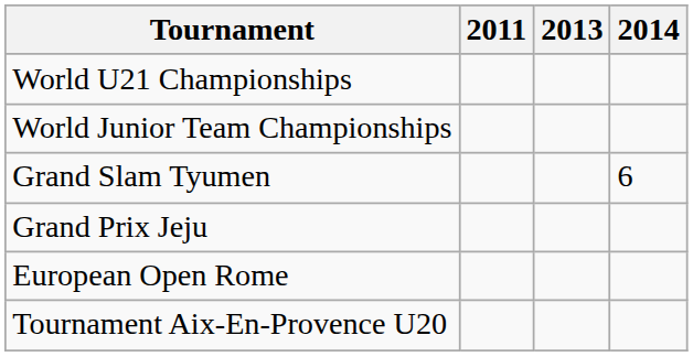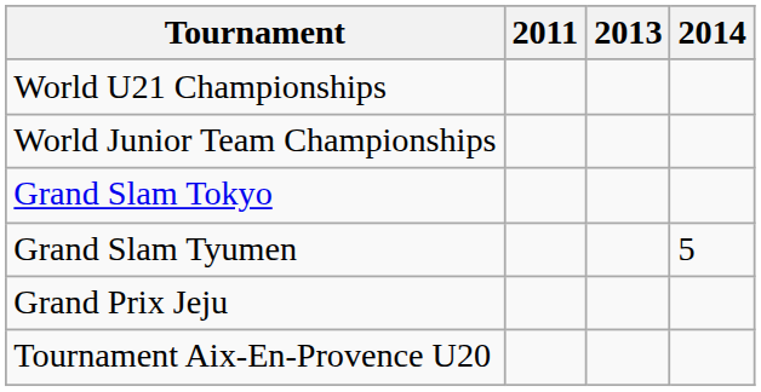 <table class="wikitable mw-collapsible">
 <tr>
 <th>Tournament</th>
 <th>2011</th>
 <th>2013</th>
 <th>2014</th>
 </tr>
 <tr>
 <td>World U21 Championships</td>
 <td></td>
 <td></td>
 <td></td>
 </tr>
 <tr>
 <td>World Junior Team Championships</td>
 <td></td>
 <td></td>
 <td></td>
 </tr>
 <tr>
-<td>Grand Slam Tyumen</td>
-<td></td>
-<td></td>
-<td>6</td>
-</tr>
-<tr>
-<td>Grand Prix Jeju</td>
+<td><a href='#'>Grand Slam Tokyo</a></td>
 <td></td>
 <td></td>
 <td></td>
 </tr>
 <tr>
-<td>European Open Rome</td>
+<td>Grand Slam Tyumen</td>
+<td></td>
+<td></td>
+<td>5</td>
+</tr>
+<tr>
+<td>Grand Prix Jeju</td>
 <td></td>
 <td></td>
 <td></td>
 </tr>
 <tr>
 <td>Tournament Aix-En-Provence U20</td>
 <td></td>
 <td></td>
 <td></td>
 </tr>
 </table>
